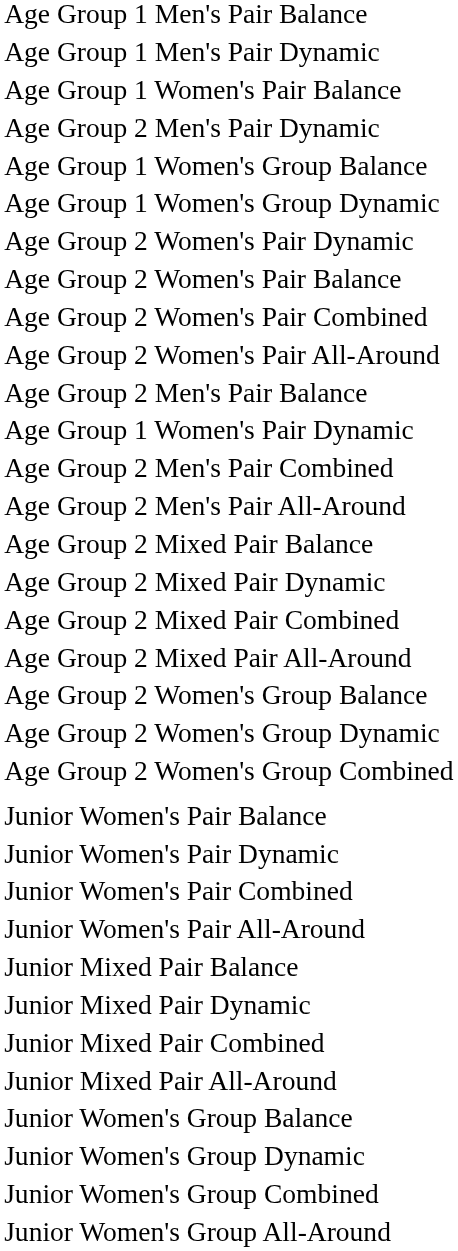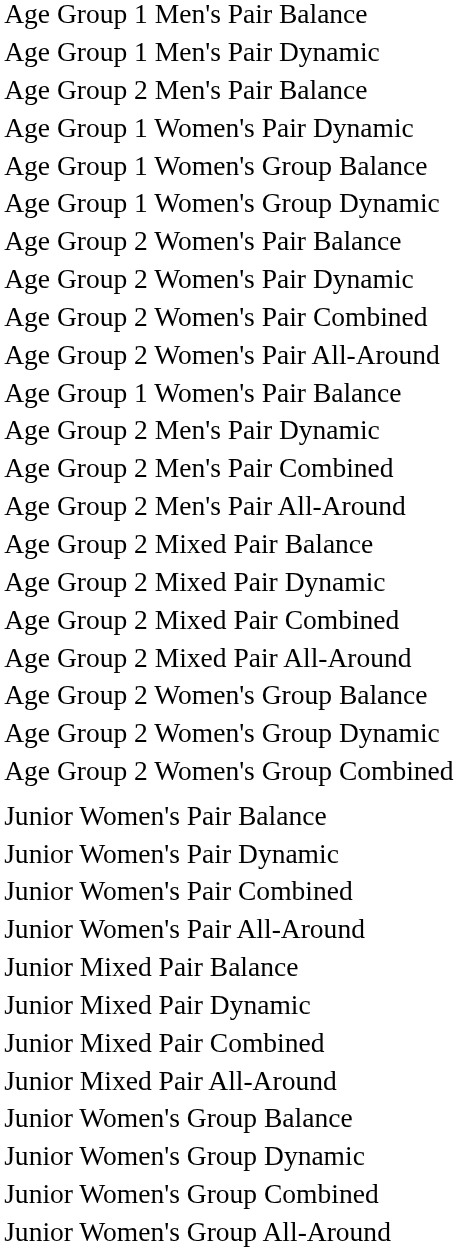 <table>
 <tr>
 <td>Age Group 1 Men's Pair Balance</td>
 <td></td>
 <td></td>
 <td></td>
 </tr>
 <tr>
 <td>Age Group 1 Men's Pair Dynamic</td>
 <td></td>
 <td></td>
 <td></td>
 </tr>
 <tr>
-<td>Age Group 1 Women's Pair Balance</td>
+<td>Age Group 2 Men's Pair Balance</td>
 <td></td>
 <td></td>
 <td></td>
 </tr>
 <tr>
-<td>Age Group 2 Men's Pair Dynamic</td>
+<td>Age Group 1 Women's Pair Dynamic</td>
 <td></td>
 <td></td>
 <td></td>
 </tr>
 <tr>
 <td>Age Group 1 Women's Group Balance</td>
 <td></td>
 <td></td>
 <td></td>
 </tr>
 <tr>
 <td>Age Group 1 Women's Group Dynamic</td>
 <td></td>
 <td></td>
 <td></td>
 </tr>
 <tr>
-<td>Age Group 2 Women's Pair Dynamic</td>
+<td>Age Group 2 Women's Pair Balance</td>
 <td></td>
 <td></td>
 <td></td>
 </tr>
 <tr>
-<td>Age Group 2 Women's Pair Balance</td>
+<td>Age Group 2 Women's Pair Dynamic</td>
 <td></td>
 <td></td>
 <td></td>
 </tr>
 <tr>
 <td>Age Group 2 Women's Pair Combined</td>
 <td></td>
 <td></td>
 <td></td>
 </tr>
 <tr>
 <td>Age Group 2 Women's Pair All-Around</td>
 <td></td>
 <td></td>
 <td></td>
 </tr>
 <tr>
-<td>Age Group 2 Men's Pair Balance</td>
+<td>Age Group 1 Women's Pair Balance</td>
 <td></td>
 <td></td>
 <td></td>
 </tr>
 <tr>
-<td>Age Group 1 Women's Pair Dynamic</td>
+<td>Age Group 2 Men's Pair Dynamic</td>
 <td></td>
 <td></td>
 <td></td>
 </tr>
 <tr>
 <td>Age Group 2 Men's Pair Combined</td>
 <td></td>
 <td></td>
 <td></td>
 </tr>
 <tr>
 <td>Age Group 2 Men's Pair All-Around</td>
 <td></td>
 <td></td>
 <td></td>
 </tr>
 <tr>
 <td>Age Group 2 Mixed Pair Balance</td>
 <td></td>
 <td></td>
 <td></td>
 </tr>
 <tr>
 <td>Age Group 2 Mixed Pair Dynamic</td>
 <td></td>
 <td></td>
 <td></td>
 </tr>
 <tr>
 <td>Age Group 2 Mixed Pair Combined</td>
 <td></td>
 <td></td>
 <td></td>
 </tr>
 <tr>
 <td>Age Group 2 Mixed Pair All-Around</td>
 <td></td>
 <td></td>
 <td></td>
 </tr>
 <tr>
 <td>Age Group 2 Women's Group Balance</td>
 <td></td>
 <td></td>
 <td></td>
 </tr>
 <tr>
 <td>Age Group 2 Women's Group Dynamic</td>
 <td></td>
 <td></td>
 <td></td>
 </tr>
 <tr>
 <td>Age Group 2 Women's Group Combined</td>
 <td></td>
 <td></td>
 <td></td>
 </tr>
 <tr>
 <td></td>
 <td></td>
 <td></td>
 <td></td>
 </tr>
 <tr>
 <td>Junior Women's Pair Balance</td>
 <td></td>
 <td></td>
 <td></td>
 </tr>
 <tr>
 <td>Junior Women's Pair Dynamic</td>
 <td></td>
 <td></td>
 <td></td>
 </tr>
 <tr>
 <td>Junior Women's Pair Combined</td>
 <td></td>
 <td></td>
 <td></td>
 </tr>
 <tr>
 <td>Junior Women's Pair All-Around</td>
 <td></td>
 <td></td>
 <td></td>
 </tr>
 <tr>
 <td>Junior Mixed Pair Balance</td>
 <td></td>
 <td></td>
 <td></td>
 </tr>
 <tr>
 <td>Junior Mixed Pair Dynamic</td>
 <td></td>
 <td></td>
 <td></td>
 </tr>
 <tr>
 <td>Junior Mixed Pair Combined</td>
 <td></td>
 <td></td>
 <td></td>
 </tr>
 <tr>
 <td>Junior Mixed Pair All-Around</td>
 <td></td>
 <td></td>
 <td></td>
 </tr>
 <tr>
 <td>Junior Women's Group Balance</td>
 <td></td>
 <td></td>
 <td></td>
 </tr>
 <tr>
 <td>Junior Women's Group Dynamic</td>
 <td></td>
 <td></td>
 <td></td>
 </tr>
 <tr>
 <td>Junior Women's Group Combined</td>
 <td></td>
 <td></td>
 <td></td>
 </tr>
 <tr>
 <td>Junior Women's Group All-Around</td>
 <td></td>
 <td></td>
 <td></td>
 </tr>
 </table>
